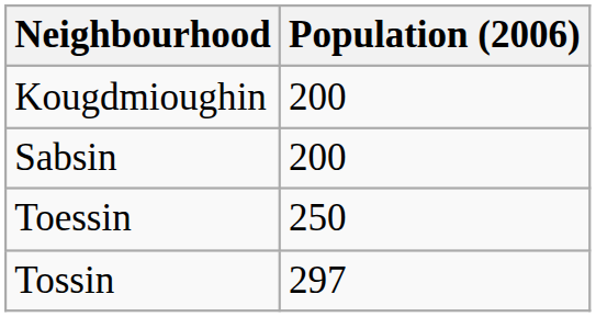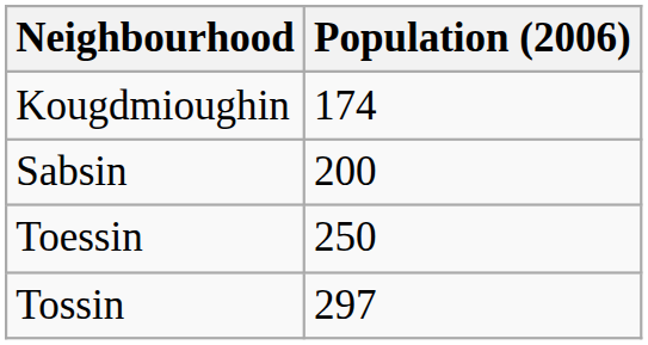 <table class="wikitable">
 <tr>
 <th>Neighbourhood</th>
 <th>Population (2006)</th>
 </tr>
 <tr>
 <td>Kougdmioughin</td>
-<td>200</td>
+<td>174</td>
 </tr>
 <tr>
 <td>Sabsin</td>
 <td>200</td>
 </tr>
 <tr>
 <td>Toessin</td>
 <td>250</td>
 </tr>
 <tr>
 <td>Tossin</td>
 <td>297</td>
 </tr>
 </table>
